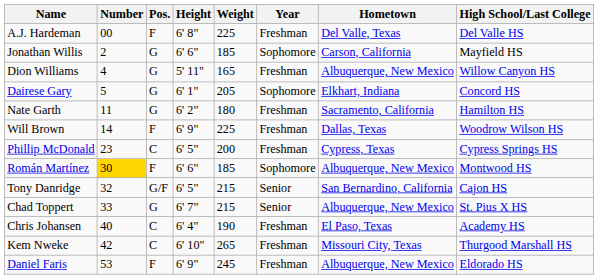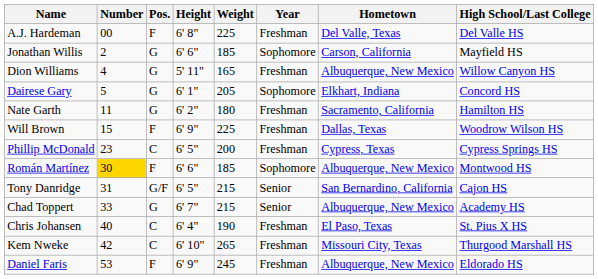 <table class="wikitable sortable" border="1">
 <tr>
 <th>Name</th>
 <th>Number</th>
 <th>Pos.</th>
 <th>Height</th>
 <th>Weight</th>
 <th>Year</th>
 <th>Hometown</th>
 <th class="unsortable">High School/Last College</th>
 </tr>
 <tr>
 <td>A.J. Hardeman</td>
 <td>00</td>
 <td>F</td>
 <td>6' 8"</td>
 <td>225</td>
 <td>Freshman</td>
 <td><a href='#'>Del Valle, Texas</a></td>
 <td><a href='#'>Del Valle HS</a></td>
 </tr>
 <tr>
 <td>Jonathan Willis</td>
 <td>2</td>
 <td>G</td>
 <td>6' 6"</td>
 <td>185</td>
 <td>Sophomore</td>
 <td><a href='#'>Carson, California</a></td>
 <td>Mayfield HS</td>
 </tr>
 <tr>
 <td>Dion Williams</td>
 <td>4</td>
 <td>G</td>
 <td>5' 11"</td>
 <td>165</td>
 <td>Freshman</td>
 <td><a href='#'>Albuquerque, New Mexico</a></td>
 <td><a href='#'>Willow Canyon HS</a></td>
 </tr>
 <tr>
 <td><a href='#'>Dairese Gary</a></td>
 <td>5</td>
 <td>G</td>
 <td>6' 1"</td>
 <td>205</td>
 <td>Sophomore</td>
 <td><a href='#'>Elkhart, Indiana</a></td>
 <td><a href='#'>Concord HS</a></td>
 </tr>
 <tr>
 <td>Nate Garth</td>
 <td>11</td>
 <td>G</td>
 <td>6' 2"</td>
 <td>180</td>
 <td>Freshman</td>
 <td><a href='#'>Sacramento, California</a></td>
 <td><a href='#'>Hamilton HS</a></td>
 </tr>
 <tr>
 <td>Will Brown</td>
-<td>14</td>
+<td>15</td>
 <td>F</td>
 <td>6' 9"</td>
 <td>225</td>
 <td>Freshman</td>
 <td><a href='#'>Dallas, Texas</a></td>
 <td><a href='#'>Woodrow Wilson HS</a></td>
 </tr>
 <tr>
 <td><a href='#'>Phillip McDonald</a></td>
 <td>23</td>
 <td>C</td>
 <td>6' 5"</td>
 <td>200</td>
 <td>Freshman</td>
 <td><a href='#'>Cypress, Texas</a></td>
 <td><a href='#'>Cypress Springs HS</a></td>
 </tr>
 <tr>
 <td><a href='#'>Román Martínez</a></td>
 <td style="background: gold;">30</td>
 <td>F</td>
 <td>6' 6"</td>
 <td>185</td>
 <td>Sophomore</td>
 <td><a href='#'>Albuquerque, New Mexico</a></td>
 <td><a href='#'>Montwood HS</a></td>
 </tr>
 <tr>
 <td>Tony Danridge</td>
-<td>32</td>
+<td>31</td>
 <td>G/F</td>
 <td>6' 5"</td>
 <td>215</td>
 <td>Senior</td>
 <td><a href='#'>San Bernardino, California</a></td>
 <td><a href='#'>Cajon HS</a></td>
 </tr>
 <tr>
 <td>Chad Toppert</td>
 <td>33</td>
 <td>G</td>
 <td>6' 7"</td>
 <td>215</td>
 <td>Senior</td>
 <td><a href='#'>Albuquerque, New Mexico</a></td>
-<td><a href='#'>St. Pius X HS</a></td>
+<td><a href='#'>Academy HS</a></td>
 </tr>
 <tr>
 <td>Chris Johansen</td>
 <td>40</td>
 <td>C</td>
 <td>6' 4"</td>
 <td>190</td>
 <td>Freshman</td>
 <td><a href='#'>El Paso, Texas</a></td>
-<td><a href='#'>Academy HS</a></td>
+<td><a href='#'>St. Pius X HS</a></td>
 </tr>
 <tr>
 <td>Kem Nweke</td>
 <td>42</td>
 <td>C</td>
 <td>6' 10"</td>
 <td>265</td>
 <td>Freshman</td>
 <td><a href='#'>Missouri City, Texas</a></td>
 <td><a href='#'>Thurgood Marshall HS</a></td>
 </tr>
 <tr>
 <td><a href='#'>Daniel Faris</a></td>
 <td>53</td>
 <td>F</td>
 <td>6' 9"</td>
 <td>245</td>
 <td>Freshman</td>
 <td><a href='#'>Albuquerque, New Mexico</a></td>
 <td><a href='#'>Eldorado HS</a></td>
 </tr>
 </table>
